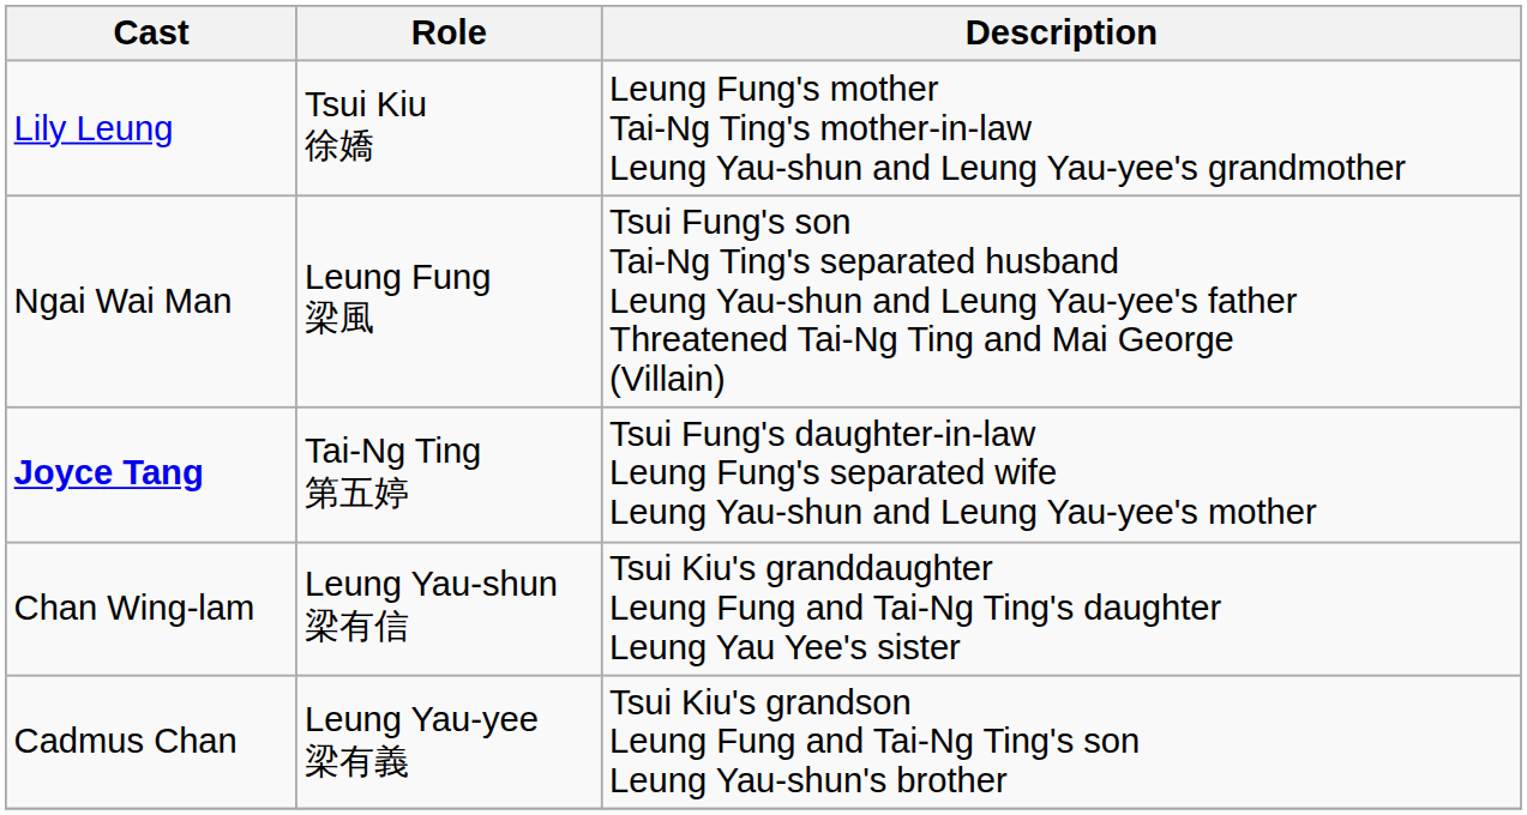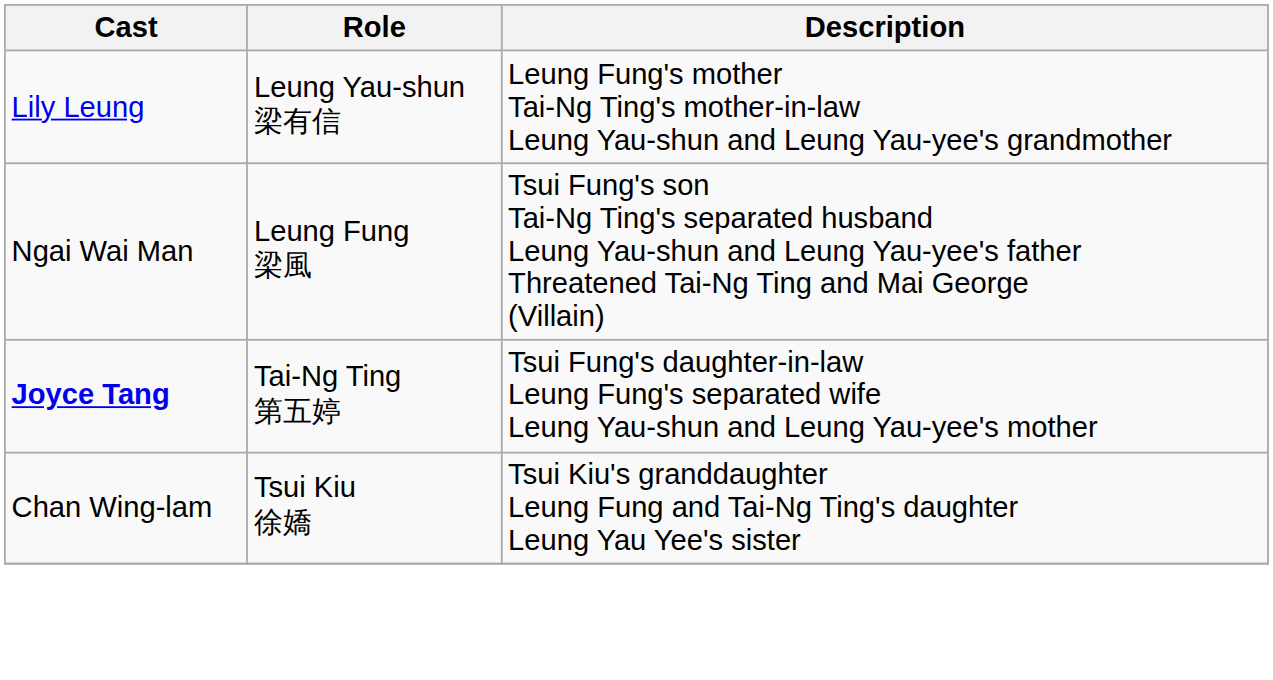 <table class="wikitable" width="55%">
 <tr>
 <th>Cast</th>
 <th>Role</th>
 <th>Description</th>
 </tr>
 <tr>
 <td><a href='#'>Lily Leung</a></td>
-<td>Tsui Kiu<br>徐嬌</td>
+<td>Leung Yau-shun<br>梁有信</td>
 <td>Leung Fung's mother<br>Tai-Ng Ting's mother-in-law<br>Leung Yau-shun and Leung Yau-yee's grandmother</td>
 </tr>
 <tr>
 <td>Ngai Wai Man</td>
 <td>Leung Fung<br>梁風</td>
 <td>Tsui Fung's son<br>Tai-Ng Ting's separated husband<br>Leung Yau-shun and Leung Yau-yee's father<br>Threatened Tai-Ng Ting and Mai George<br>(Villain)</td>
 </tr>
 <tr>
 <td><strong><a href='#'>Joyce Tang</a></strong></td>
 <td>Tai-Ng Ting<br>第五婷</td>
 <td>Tsui Fung's daughter-in-law<br>Leung Fung's separated wife<br>Leung Yau-shun and Leung Yau-yee's mother</td>
 </tr>
 <tr>
 <td>Chan Wing-lam</td>
-<td>Leung Yau-shun<br>梁有信</td>
+<td>Tsui Kiu<br>徐嬌</td>
 <td>Tsui Kiu's granddaughter<br>Leung Fung and Tai-Ng Ting's daughter<br>Leung Yau Yee's sister</td>
-</tr>
-<tr>
-<td>Cadmus Chan</td>
-<td>Leung Yau-yee<br>梁有義</td>
-<td>Tsui Kiu's grandson<br>Leung Fung and Tai-Ng Ting's son<br>Leung Yau-shun's brother</td>
 </tr>
 <tr>
 </tr>
 </table>
